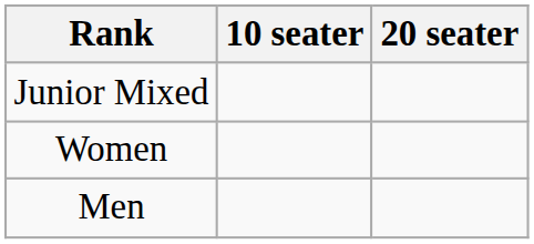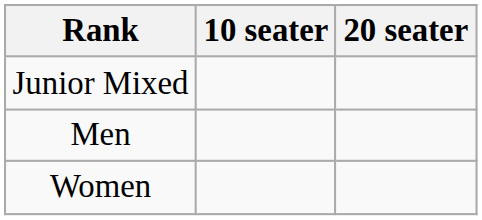 <table class=wikitable style="text-align:center">
 <tr>
 <th>Rank</th>
 <th>10 seater<br></th>
 <th>20 seater<br></th>
 </tr>
 <tr>
 <td>Junior Mixed<br></td>
 <td></td>
 <td></td>
 </tr>
 <tr>
+<td>Men</td>
+<td></td>
+<td></td>
+</tr>
+<tr>
 <td>Women</td>
 <td></td>
 <td></td>
 </tr>
-<tr>
-<td>Men</td>
-<td></td>
-<td></td>
-</tr>
 </table>
